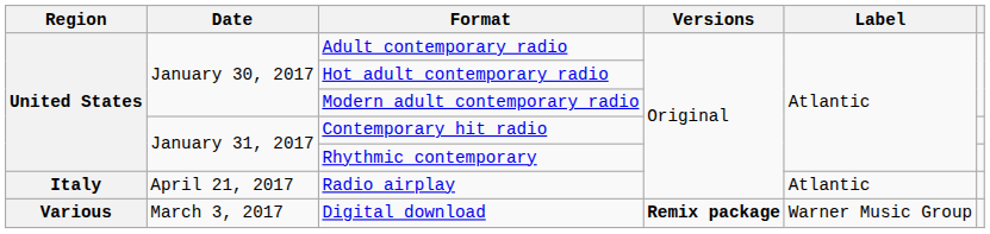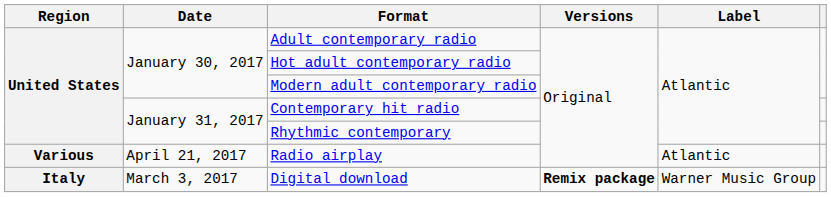 <table class="wikitable plainrowheaders">
 <tr>
 <th scope="col">Region</th>
 <th scope="col">Date</th>
 <th scope="col">Format</th>
 <th scope="col">Versions</th>
 <th scope="col">Label</th>
 <th scope="col"></th>
 </tr>
 <tr>
 <th scope="row" rowspan="5">United States</th>
 <td rowspan="3">January 30, 2017</td>
 <td><a href='#'>Adult contemporary radio</a></td>
 <td rowspan="6">Original</td>
 <td rowspan="5">Atlantic</td>
 <td rowspan="3" align="center"></td>
 </tr>
 <tr>
 <td><a href='#'>Hot adult contemporary radio</a></td>
 </tr>
 <tr>
 <td><a href='#'>Modern adult contemporary radio</a></td>
 </tr>
 <tr>
 <td rowspan="2">January 31, 2017</td>
 <td><a href='#'>Contemporary hit radio</a></td>
 <td align="center"></td>
 </tr>
 <tr>
 <td><a href='#'>Rhythmic contemporary</a></td>
 <td align="center"></td>
 </tr>
 <tr>
-<th scope="row">Italy</th>
+<th scope="row">Various</th>
 <td>April 21, 2017</td>
 <td><a href='#'>Radio airplay</a></td>
 <td>Atlantic</td>
 <td align="center"></td>
 </tr>
 <tr>
-<th scope="row">Various</th>
+<th scope="row">Italy</th>
 <td>March 3, 2017</td>
 <td><a href='#'>Digital download</a></td>
 <td><strong>Remix package</strong></td>
 <td>Warner Music Group</td>
 <td align="center"></td>
 </tr>
 </table>
